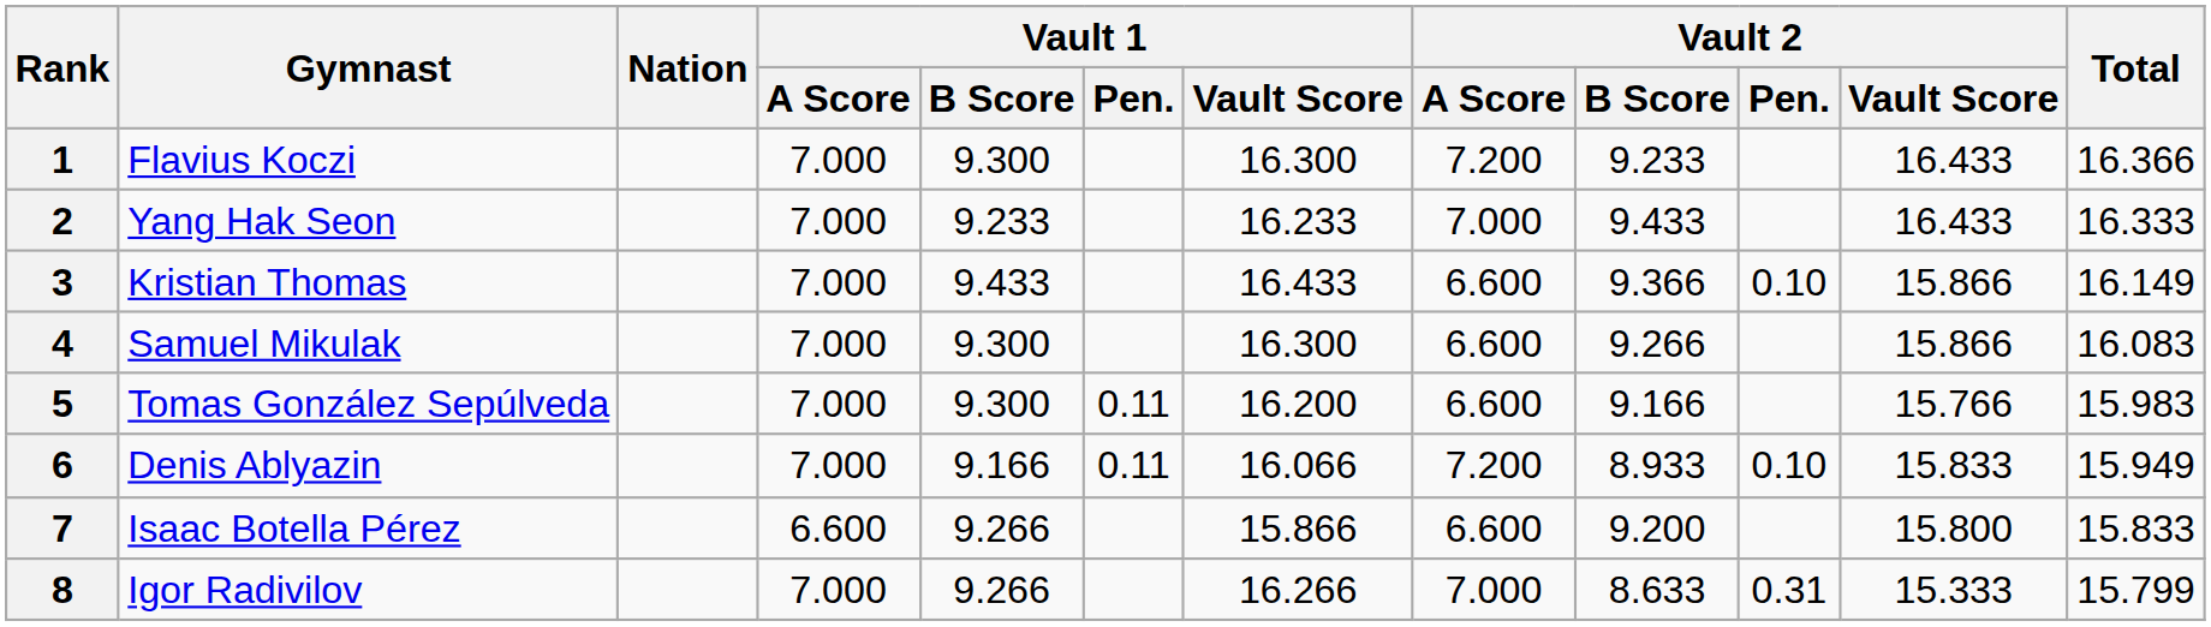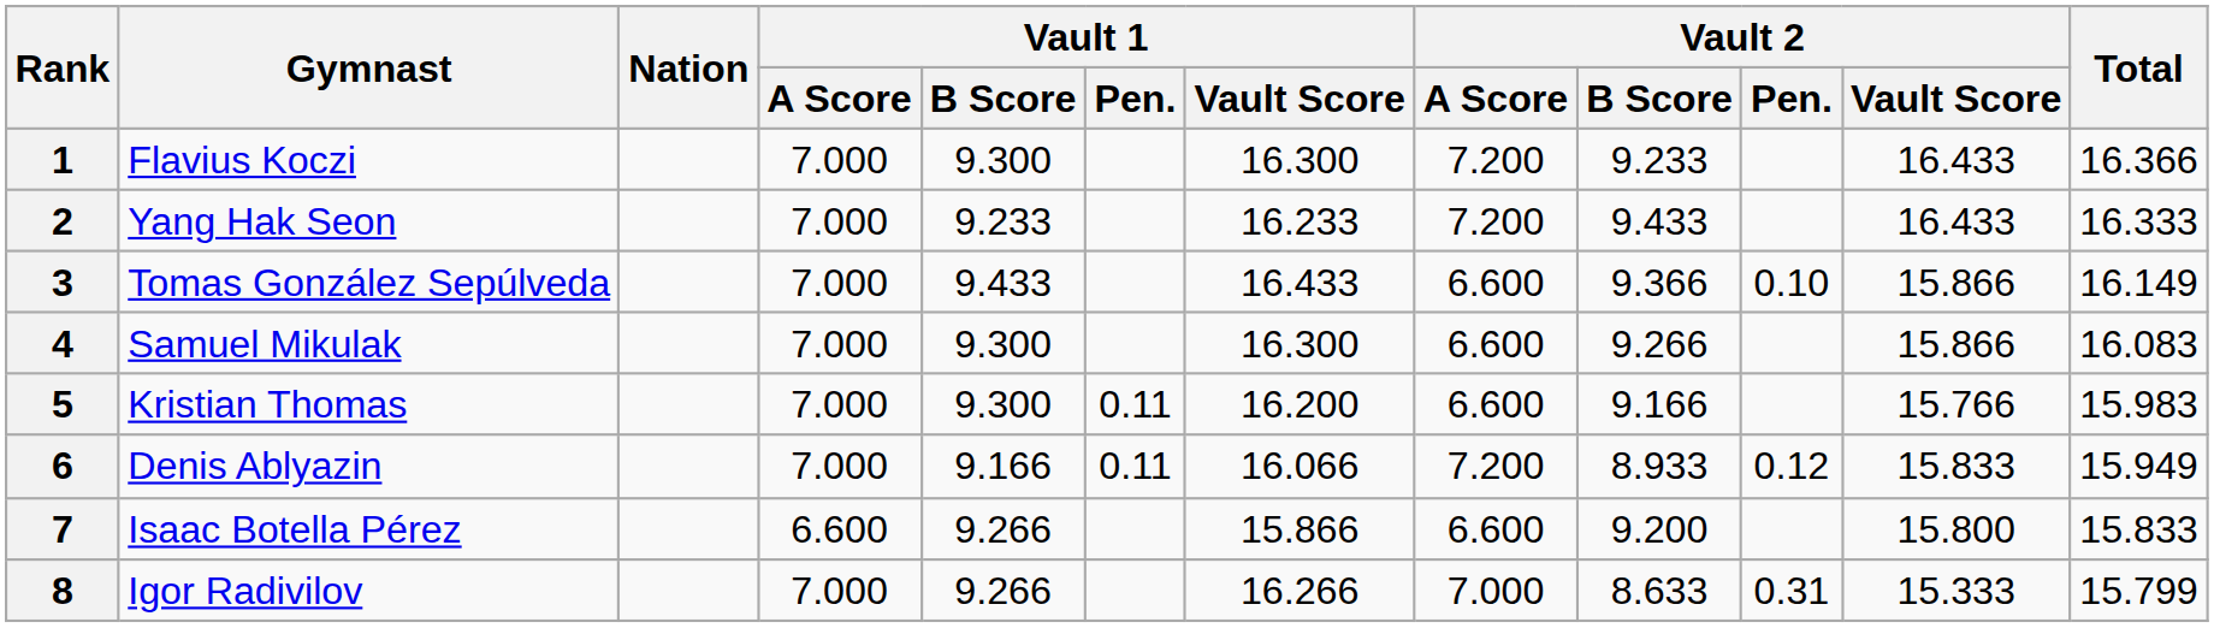 <table class="wikitable sortable" style="text-align:center; font-size:95%;">
 <tr>
 <th rowspan=2>Rank</th>
 <th rowspan=2>Gymnast</th>
 <th rowspan=2>Nation</th>
 <th colspan=4>Vault 1</th>
 <th colspan=4>Vault 2</th>
 <th rowspan=2>Total</th>
 </tr>
 <tr>
 <th>A Score</th>
 <th>B Score</th>
 <th>Pen.</th>
 <th>Vault Score</th>
 <th>A Score</th>
 <th>B Score</th>
 <th>Pen.</th>
 <th>Vault Score</th>
 </tr>
 <tr>
 <th>1</th>
 <td align=left><a href='#'>Flavius Koczi</a></td>
 <td align=left></td>
 <td>7.000</td>
 <td>9.300</td>
 <td></td>
 <td>16.300</td>
 <td>7.200</td>
 <td>9.233</td>
 <td></td>
 <td>16.433</td>
 <td>16.366</td>
 </tr>
 <tr>
 <th>2</th>
 <td align=left><a href='#'>Yang Hak Seon</a></td>
 <td align=left></td>
 <td>7.000</td>
 <td>9.233</td>
 <td></td>
 <td>16.233</td>
-<td>7.000</td>
+<td>7.200</td>
 <td>9.433</td>
 <td></td>
 <td>16.433</td>
 <td>16.333</td>
 </tr>
 <tr>
 <th>3</th>
-<td align=left><a href='#'>Kristian Thomas</a></td>
+<td align=left><a href='#'>Tomas González Sepúlveda</a></td>
 <td align=left></td>
 <td>7.000</td>
 <td>9.433</td>
 <td></td>
 <td>16.433</td>
 <td>6.600</td>
 <td>9.366</td>
 <td>0.10</td>
 <td>15.866</td>
 <td>16.149</td>
 </tr>
 <tr>
 <th>4</th>
 <td align=left><a href='#'>Samuel Mikulak</a></td>
 <td align=left></td>
 <td>7.000</td>
 <td>9.300</td>
 <td></td>
 <td>16.300</td>
 <td>6.600</td>
 <td>9.266</td>
 <td></td>
 <td>15.866</td>
 <td>16.083</td>
 </tr>
 <tr>
 <th>5</th>
-<td align=left><a href='#'>Tomas González Sepúlveda</a></td>
+<td align=left><a href='#'>Kristian Thomas</a></td>
 <td align=left></td>
 <td>7.000</td>
 <td>9.300</td>
 <td>0.11</td>
 <td>16.200</td>
 <td>6.600</td>
 <td>9.166</td>
 <td></td>
 <td>15.766</td>
 <td>15.983</td>
 </tr>
 <tr>
 <th>6</th>
 <td align=left><a href='#'>Denis Ablyazin</a></td>
 <td align=left></td>
 <td>7.000</td>
 <td>9.166</td>
 <td>0.11</td>
 <td>16.066</td>
 <td>7.200</td>
 <td>8.933</td>
-<td>0.10</td>
+<td>0.12</td>
 <td>15.833</td>
 <td>15.949</td>
 </tr>
 <tr>
 <th>7</th>
 <td align=left><a href='#'>Isaac Botella Pérez</a></td>
 <td align=left></td>
 <td>6.600</td>
 <td>9.266</td>
 <td></td>
 <td>15.866</td>
 <td>6.600</td>
 <td>9.200</td>
 <td></td>
 <td>15.800</td>
 <td>15.833</td>
 </tr>
 <tr>
 <th>8</th>
 <td align=left><a href='#'>Igor Radivilov</a></td>
 <td align=left></td>
 <td>7.000</td>
 <td>9.266</td>
 <td></td>
 <td>16.266</td>
 <td>7.000</td>
 <td>8.633</td>
 <td>0.31</td>
 <td>15.333</td>
 <td>15.799</td>
 </tr>
 </table>
